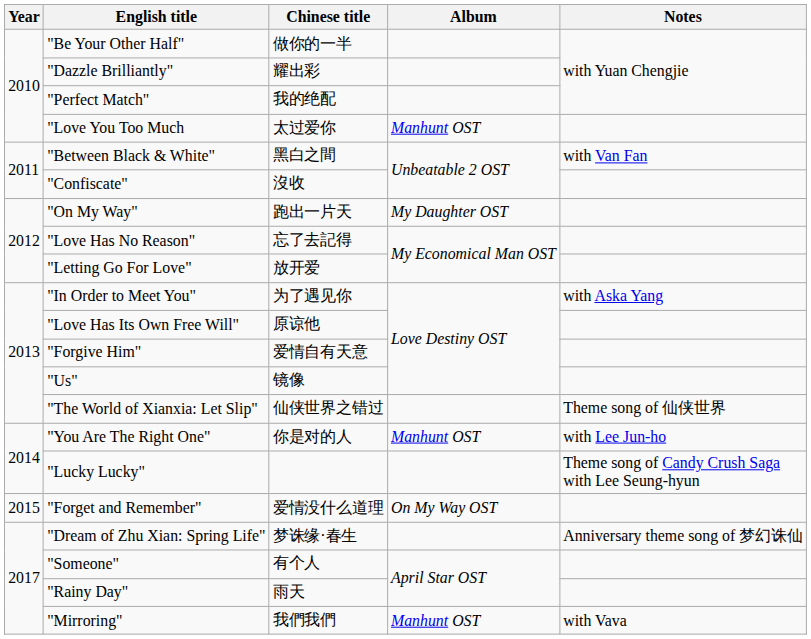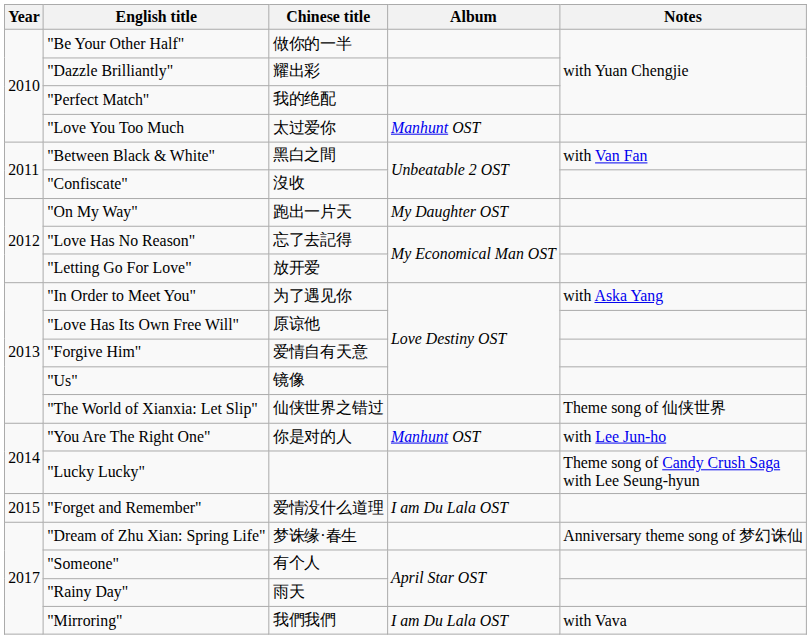 <table class="wikitable sortable">
 <tr>
 <th>Year</th>
 <th>English title</th>
 <th>Chinese title</th>
 <th class="unsortable">Album</th>
 <th>Notes</th>
 </tr>
 <tr>
 <td rowspan=4>2010</td>
 <td>"Be Your Other Half"</td>
 <td>做你的一半</td>
 <td></td>
 <td rowspan=3>with Yuan Chengjie</td>
 </tr>
 <tr>
 <td>"Dazzle Brilliantly"</td>
 <td>耀出彩</td>
 <td></td>
 </tr>
 <tr>
 <td>"Perfect Match"</td>
 <td>我的绝配</td>
 <td></td>
 </tr>
 <tr>
 <td>"Love You Too Much</td>
 <td>太过爱你</td>
 <td><em><a href='#'>Manhunt</a> OST</em></td>
 <td></td>
 </tr>
 <tr>
 <td rowspan=2>2011</td>
 <td>"Between Black & White"</td>
 <td>黑白之間</td>
 <td rowspan=2><em>Unbeatable 2 OST</em></td>
 <td>with <a href='#'>Van Fan</a></td>
 </tr>
 <tr>
 <td>"Confiscate"</td>
 <td>沒收</td>
 <td></td>
 </tr>
 <tr>
 <td rowspan=3>2012</td>
 <td>"On My Way"</td>
 <td>跑出一片天</td>
 <td><em>My Daughter OST</em></td>
 <td></td>
 </tr>
 <tr>
 <td>"Love Has No Reason"</td>
 <td>忘了去記得</td>
 <td ROWSPAN=2><em>My Economical Man OST</em></td>
 <td></td>
 </tr>
 <tr>
 <td>"Letting Go For Love"</td>
 <td>放开爱</td>
 <td></td>
 </tr>
 <tr>
 <td rowspan=5>2013</td>
 <td>"In Order to Meet You"</td>
 <td>为了遇见你</td>
 <td rowspan=4><em>Love Destiny OST</em></td>
 <td>with <a href='#'>Aska Yang</a></td>
 </tr>
 <tr>
 <td>"Love Has Its Own Free Will"</td>
 <td>原谅他</td>
 <td></td>
 </tr>
 <tr>
 <td>"Forgive Him"</td>
 <td>爱情自有天意</td>
 <td></td>
 </tr>
 <tr>
 <td>"Us"</td>
 <td>镜像</td>
 <td></td>
 </tr>
 <tr>
 <td>"The World of Xianxia: Let Slip"</td>
 <td>仙侠世界之错过</td>
 <td></td>
 <td>Theme song of 仙侠世界</td>
 </tr>
 <tr>
 <td rowspan=2>2014</td>
 <td>"You Are The Right One"</td>
 <td>你是对的人</td>
 <td><em><a href='#'>Manhunt</a> OST</em></td>
 <td>with <a href='#'>Lee Jun-ho</a></td>
 </tr>
 <tr>
 <td>"Lucky Lucky"</td>
 <td></td>
 <td></td>
 <td>Theme song of <a href='#'>Candy Crush Saga</a> <br> with Lee Seung-hyun</td>
 </tr>
 <tr>
 <td>2015</td>
 <td>"Forget and Remember"</td>
 <td>爱情没什么道理</td>
-<td><em>On My Way OST</em></td>
+<td><em>I am Du Lala OST</em></td>
 <td></td>
 </tr>
 <tr>
 <td rowspan=4>2017</td>
 <td>"Dream of Zhu Xian: Spring Life"</td>
 <td>梦诛缘·春生</td>
 <td></td>
 <td>Anniversary theme song of 梦幻诛仙</td>
 </tr>
 <tr>
 <td>"Someone"</td>
 <td>有个人</td>
 <td rowspan=2><em>April Star OST</em></td>
 <td></td>
 </tr>
 <tr>
 <td>"Rainy Day"</td>
 <td>雨天</td>
 <td></td>
 </tr>
 <tr>
 <td>"Mirroring"</td>
 <td>我們我們</td>
-<td><em><a href='#'>Manhunt</a> OST</em></td>
+<td><em>I am Du Lala OST</em></td>
 <td>with Vava</td>
 </tr>
 </table>
